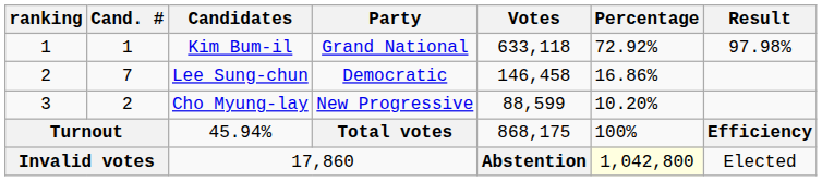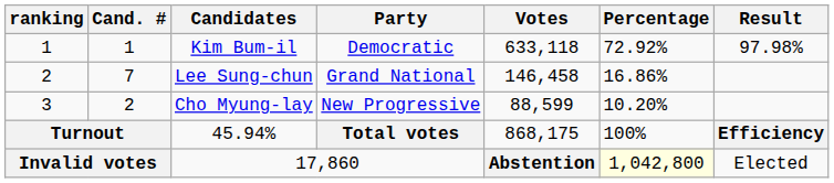 <table class="wikitable sortable" style="text-align:center;">
 <tr>
 <th>ranking</th>
 <th>Cand. #</th>
 <th>Candidates</th>
 <th>Party</th>
 <th>Votes</th>
 <th>Percentage</th>
 <th>Result</th>
 </tr>
 <tr>
 <td>1</td>
 <td>1</td>
 <td><a href='#'>Kim Bum-il</a></td>
-<td><a href='#'>Grand National</a></td>
+<td><a href='#'>Democratic</a></td>
 <td>633,118</td>
 <td align=left>72.92%</td>
 <td>97.98%</td>
 </tr>
 <tr>
 <td>2</td>
 <td>7</td>
 <td><a href='#'>Lee Sung-chun</a></td>
-<td><a href='#'>Democratic</a></td>
+<td><a href='#'>Grand National</a></td>
 <td>146,458</td>
 <td align=left>16.86%</td>
 <td></td>
 </tr>
 <tr>
 <td>3</td>
 <td>2</td>
 <td><a href='#'>Cho Myung-lay</a></td>
 <td><a href='#'>New Progressive</a></td>
 <td>88,599</td>
 <td align=left>10.20%</td>
 <td></td>
 </tr>
 <tr class="sortbottom">
 <th colspan=2>Turnout</th>
 <td>45.94%</td>
 <th>Total votes</th>
 <td>868,175</td>
 <td align=left>100%</td>
 <th>Efficiency</th>
 </tr>
 <tr class="sortbottom">
 <th colspan=2>Invalid votes</th>
 <td colspan=2>17,860</td>
 <th>Abstention</th>
 <td style="background: lightyellow;">1,042,800</td>
 <td>Elected</td>
 </tr>
 </table>
